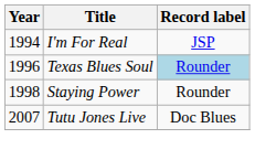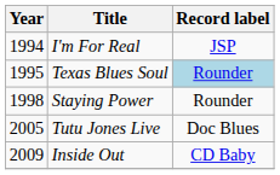 <table class="wikitable sortable">
 <tr>
 <th>Year</th>
 <th>Title</th>
 <th>Record label</th>
 </tr>
 <tr>
 <td>1994</td>
 <td><em>I'm For Real</em></td>
 <td align="center"><a href='#'>JSP</a></td>
 </tr>
 <tr>
-<td>1996</td>
+<td>1995</td>
 <td><em>Texas Blues Soul</em></td>
 <td align="center" style="background: lightblue;"><a href='#'>Rounder</a></td>
 </tr>
 <tr>
 <td>1998</td>
 <td><em>Staying Power</em></td>
 <td align="center">Rounder</td>
 </tr>
 <tr>
-<td>2007</td>
+<td>2005</td>
 <td><em>Tutu Jones Live</em></td>
 <td align="center">Doc Blues</td>
 </tr>
 <tr>
+<td>2009</td>
+<td><em>Inside Out</em></td>
+<td align="center"><a href='#'>CD Baby</a></td>
+</tr>
+<tr>
 </tr>
 </table>
